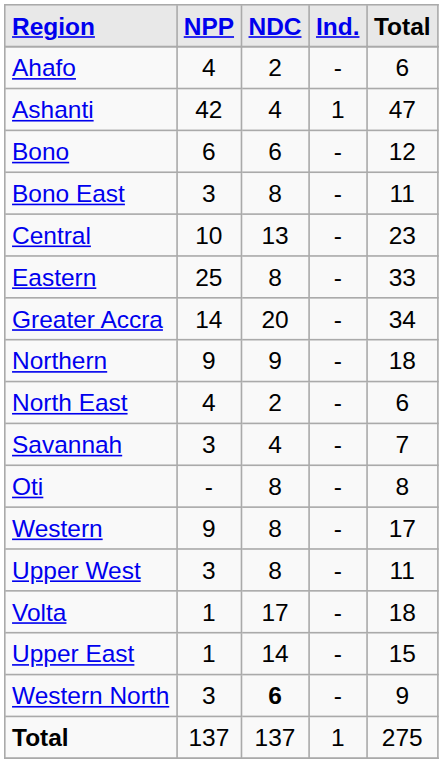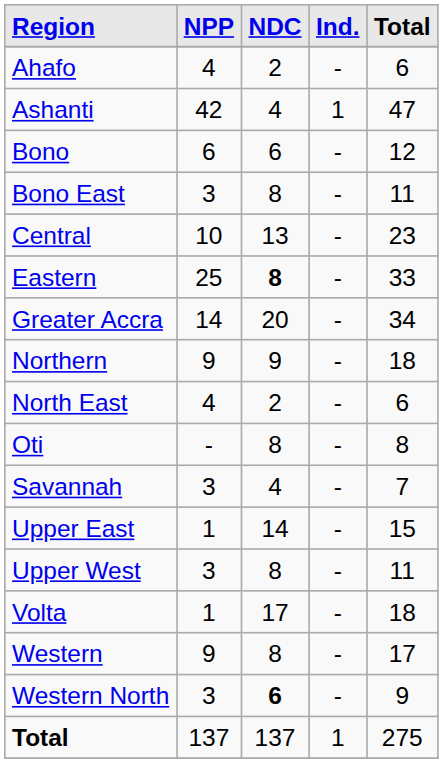 <table style="margin: 1em 1em 1em 0; background: #f9f9f9; border: 1px #aaa solid; border-collapse: collapse; font-size: 95%;" cellspacing="0" cellpadding="4" border="1">
 <tr bgcolor="#e8e8e8">
 <th scope="col" align="left"><a href='#'>Region</a></th>
 <th scope="col"><a href='#'>NPP</a></th>
 <th scope="col"><a href='#'>NDC</a></th>
 <th scope="col"><a href='#'>Ind.</a></th>
 <th scope="col">Total</th>
 </tr>
 <tr>
 </tr>
 <tr>
 <td align="left"><a href='#'>Ahafo</a></td>
 <td align="center">4</td>
 <td align="center">2</td>
 <td align="center">-</td>
 <td align="center">6</td>
 </tr>
 <tr>
 <td align="left"><a href='#'>Ashanti</a></td>
 <td align="center">42</td>
 <td align="center">4</td>
 <td align="center">1</td>
 <td align="center">47</td>
 </tr>
 <tr>
 <td align="left"><a href='#'>Bono</a></td>
 <td align="center">6</td>
 <td align="center">6</td>
 <td align="center">-</td>
 <td align="center">12</td>
 </tr>
 <tr>
 <td align="left"><a href='#'>Bono East</a></td>
 <td align="center">3</td>
 <td align="center">8</td>
 <td align="center">-</td>
 <td align="center">11</td>
 </tr>
 <tr>
 <td align="left"><a href='#'>Central</a></td>
 <td align="center">10</td>
 <td align="center">13</td>
 <td align="center">-</td>
 <td align="center">23</td>
 </tr>
 <tr>
 <td align="left"><a href='#'>Eastern</a></td>
 <td align="center">25</td>
-<td align="center">8</td>
+<td align="center"><strong>8</strong></td>
 <td align="center">-</td>
 <td align="center">33</td>
 </tr>
 <tr>
 <td align="left"><a href='#'>Greater Accra</a></td>
 <td align="center">14</td>
 <td align="center">20</td>
 <td align="center">-</td>
 <td align="center">34</td>
 </tr>
 <tr>
 <td align="left"><a href='#'>Northern</a></td>
 <td align="center">9</td>
 <td align="center">9</td>
 <td align="center">-</td>
 <td align="center">18</td>
 </tr>
 <tr>
 <td align="left"><a href='#'>North East</a></td>
 <td align="center">4</td>
 <td align="center">2</td>
 <td align="center">-</td>
 <td align="center">6</td>
 </tr>
 <tr>
+<td align="left"><a href='#'>Oti</a></td>
+<td align="center">-</td>
+<td align="center">8</td>
+<td align="center">-</td>
+<td align="center">8</td>
+</tr>
+<tr>
 <td align="left"><a href='#'>Savannah</a></td>
 <td align="center">3</td>
 <td align="center">4</td>
 <td align="center">-</td>
 <td align="center">7</td>
 </tr>
 <tr>
-<td align="left"><a href='#'>Oti</a></td>
+<td align="left"><a href='#'>Upper East</a></td>
+<td align="center">1</td>
+<td align="center">14</td>
 <td align="center">-</td>
-<td align="center">8</td>
-<td align="center">-</td>
-<td align="center">8</td>
-</tr>
-<tr>
-<td align="left"><a href='#'>Western</a></td>
-<td align="center">9</td>
-<td align="center">8</td>
-<td align="center">-</td>
-<td align="center">17</td>
+<td align="center">15</td>
 </tr>
 <tr>
 <td align="left"><a href='#'>Upper West</a></td>
 <td align="center">3</td>
 <td align="center">8</td>
 <td align="center">-</td>
 <td align="center">11</td>
 </tr>
 <tr>
 <td align="left"><a href='#'>Volta</a></td>
 <td align="center">1</td>
 <td align="center">17</td>
 <td align="center">-</td>
 <td align="center">18</td>
 </tr>
 <tr>
-<td align="left"><a href='#'>Upper East</a></td>
-<td align="center">1</td>
-<td align="center">14</td>
+<td align="left"><a href='#'>Western</a></td>
+<td align="center">9</td>
+<td align="center">8</td>
 <td align="center">-</td>
-<td align="center">15</td>
+<td align="center">17</td>
 </tr>
 <tr>
 <td align="left"><a href='#'>Western North</a></td>
 <td align="center">3</td>
 <td align="center"><strong>6</strong></td>
 <td align="center">-</td>
 <td align="center">9</td>
 </tr>
 <tr>
 <td align="left"><strong>Total</strong></td>
 <td align="center">137</td>
 <td align="center">137</td>
 <td align="center">1</td>
 <td align="center">275</td>
 </tr>
 <tr>
 </tr>
 </table>
